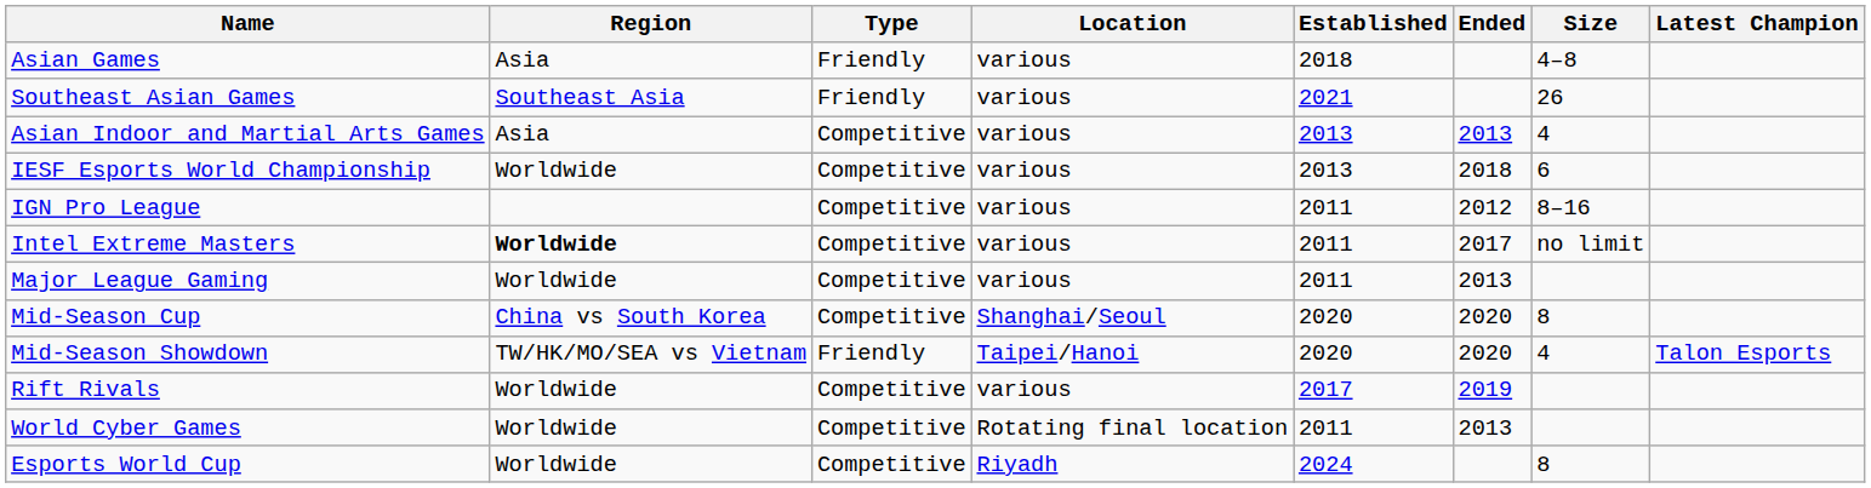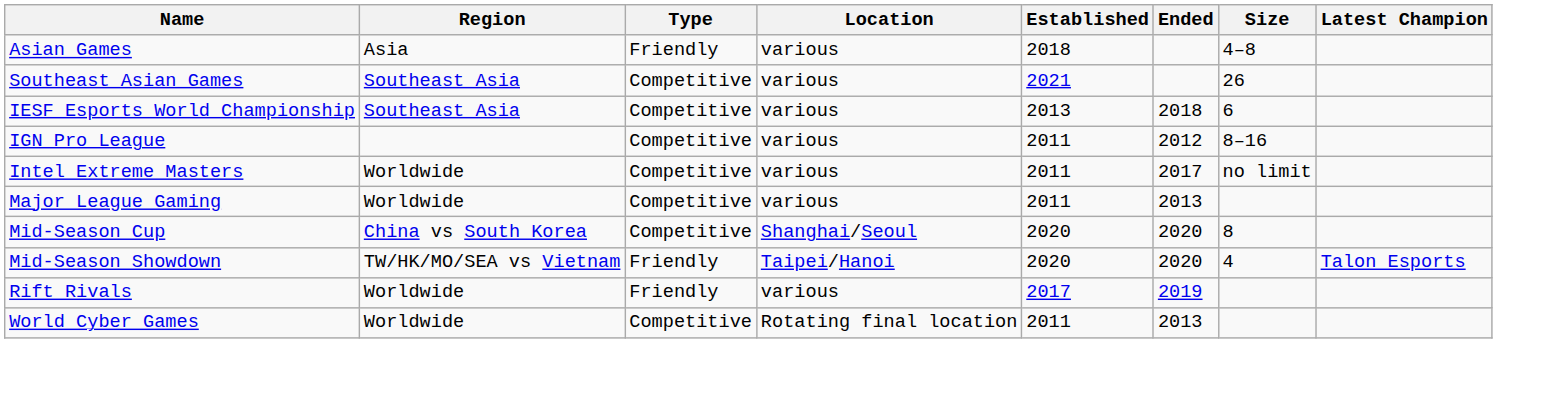 <table class="wikitable plainrowheaders sortable">
 <tr>
 <th>Name</th>
 <th>Region</th>
 <th>Type</th>
 <th>Location</th>
 <th>Established</th>
 <th>Ended</th>
 <th>Size</th>
 <th>Latest Champion</th>
 </tr>
 <tr>
 <td scope="row"><a href='#'>Asian Games</a></td>
 <td>Asia</td>
 <td>Friendly</td>
 <td>various</td>
 <td>2018</td>
 <td></td>
 <td>4–8</td>
 <td></td>
 </tr>
 <tr>
 <td scope="row"><a href='#'>Southeast Asian Games</a></td>
 <td> <a href='#'>Southeast Asia</a></td>
-<td>Friendly</td>
+<td>Competitive</td>
 <td>various</td>
 <td><a href='#'>2021</a></td>
 <td></td>
 <td>26</td>
 <td></td>
 </tr>
 <tr>
-<td scope="row"><a href='#'>Asian Indoor and Martial Arts Games</a></td>
-<td>Asia</td>
-<td>Competitive</td>
-<td>various</td>
-<td><a href='#'>2013</a></td>
-<td><a href='#'>2013</a></td>
-<td>4</td>
-<td></td>
-</tr>
-<tr>
 <td scope="row"><a href='#'>IESF Esports World Championship</a></td>
-<td>Worldwide</td>
+<td> <a href='#'>Southeast Asia</a></td>
 <td>Competitive</td>
 <td>various</td>
 <td>2013</td>
 <td>2018</td>
 <td>6</td>
 <td></td>
 </tr>
 <tr>
 <td scope="row"><a href='#'>IGN Pro League</a></td>
 <td></td>
 <td>Competitive</td>
 <td>various</td>
 <td>2011</td>
 <td>2012</td>
 <td>8–16</td>
 <td></td>
 </tr>
 <tr>
 <td scope="row"><a href='#'>Intel Extreme Masters</a></td>
-<td><strong>Worldwide</strong></td>
+<td>Worldwide</td>
 <td>Competitive</td>
 <td>various</td>
 <td>2011</td>
 <td>2017</td>
 <td>no limit</td>
 <td></td>
 </tr>
 <tr>
 <td scope="row"><a href='#'>Major League Gaming</a></td>
 <td>Worldwide</td>
 <td>Competitive</td>
 <td>various</td>
 <td>2011</td>
 <td>2013</td>
 <td></td>
 <td></td>
 </tr>
 <tr>
 <td scope="row"><a href='#'>Mid-Season Cup</a></td>
 <td> <a href='#'>China</a> vs <a href='#'>South Korea</a></td>
 <td>Competitive</td>
 <td><a href='#'>Shanghai</a>/<a href='#'>Seoul</a></td>
 <td>2020</td>
 <td>2020</td>
 <td>8</td>
 <td></td>
 </tr>
 <tr>
 <td scope="row"><a href='#'>Mid-Season Showdown</a></td>
 <td> TW/HK/MO/SEA vs <a href='#'>Vietnam</a></td>
 <td>Friendly</td>
 <td><a href='#'>Taipei</a>/<a href='#'>Hanoi</a></td>
 <td>2020</td>
 <td>2020</td>
 <td>4</td>
 <td> <a href='#'>Talon Esports</a></td>
 </tr>
 <tr>
 <td scope="row"><a href='#'>Rift Rivals</a></td>
 <td>Worldwide</td>
-<td>Competitive</td>
+<td>Friendly</td>
 <td>various</td>
 <td><a href='#'>2017</a></td>
 <td><a href='#'>2019</a></td>
 <td></td>
 <td></td>
 </tr>
 <tr>
 <td scope="row"><a href='#'>World Cyber Games</a></td>
 <td>Worldwide</td>
 <td>Competitive</td>
 <td>Rotating final location</td>
 <td>2011</td>
 <td>2013</td>
 <td></td>
 <td></td>
 </tr>
-<tr>
-<td scope="row"><a href='#'>Esports World Cup</a></td>
-<td>Worldwide</td>
-<td>Competitive</td>
-<td> <a href='#'>Riyadh</a></td>
-<td><a href='#'>2024</a></td>
-<td></td>
-<td>8</td>
-<td></td>
-</tr>
 </table>
